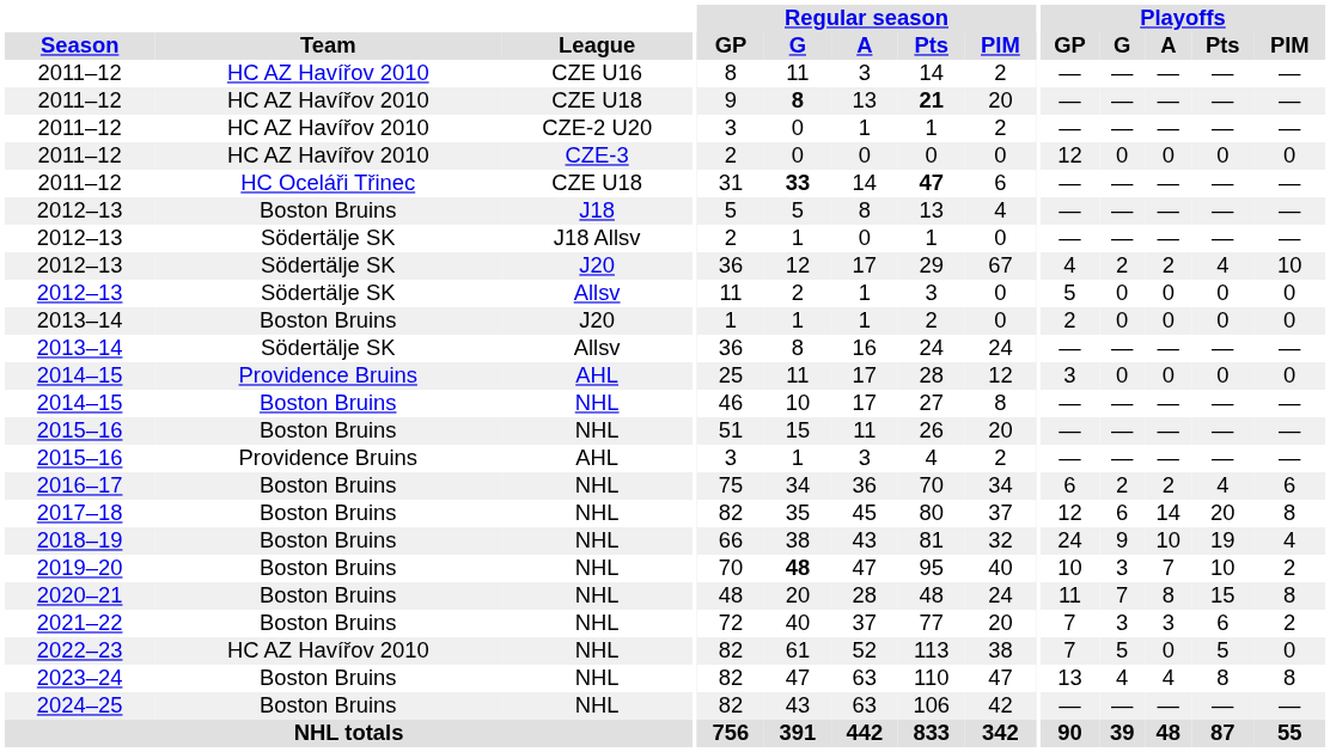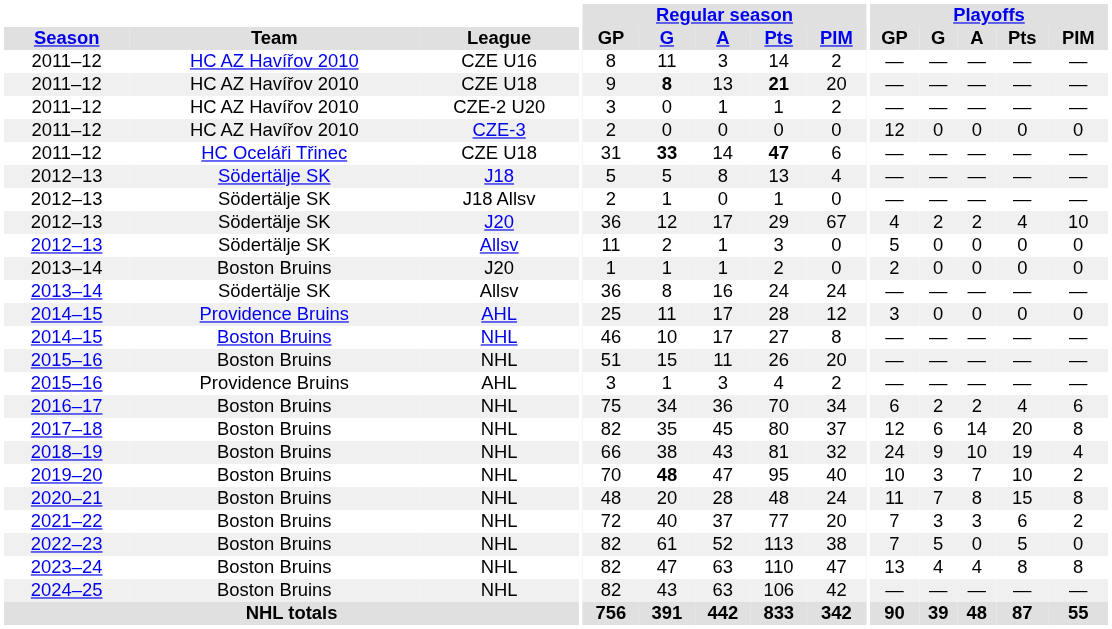 <table border="0" cellpadding="1" cellspacing="0" style="text-align:center; width:60em">
 <tr bgcolor="#e0e0e0">
 <th colspan="3" bgcolor="#ffffff"></th>
 <th rowspan="100" bgcolor="#ffffff"></th>
 <th colspan="5"><a href='#'>Regular season</a></th>
 <th rowspan="100" bgcolor="#ffffff"></th>
 <th colspan="5"><a href='#'>Playoffs</a></th>
 </tr>
 <tr bgcolor="#e0e0e0">
 <th><a href='#'>Season</a></th>
 <th>Team</th>
 <th>League</th>
 <th>GP</th>
 <th><a href='#'>G</a></th>
 <th><a href='#'>A</a></th>
 <th><a href='#'>Pts</a></th>
 <th><a href='#'>PIM</a></th>
 <th>GP</th>
 <th>G</th>
 <th>A</th>
 <th>Pts</th>
 <th>PIM</th>
 </tr>
 <tr>
 <td>2011–12</td>
 <td><a href='#'>HC AZ Havířov 2010</a></td>
 <td>CZE U16</td>
 <td>8</td>
 <td>11</td>
 <td>3</td>
 <td>14</td>
 <td>2</td>
 <td>—</td>
 <td>—</td>
 <td>—</td>
 <td>—</td>
 <td>—</td>
 </tr>
 <tr bgcolor="#f0f0f0">
 <td>2011–12</td>
 <td>HC AZ Havířov 2010</td>
 <td>CZE U18</td>
 <td>9</td>
 <td><strong>8</strong></td>
 <td>13</td>
 <td><strong>21</strong></td>
 <td>20</td>
 <td>—</td>
 <td>—</td>
 <td>—</td>
 <td>—</td>
 <td>—</td>
 </tr>
 <tr>
 <td>2011–12</td>
 <td>HC AZ Havířov 2010</td>
 <td>CZE-2 U20</td>
 <td>3</td>
 <td>0</td>
 <td>1</td>
 <td>1</td>
 <td>2</td>
 <td>—</td>
 <td>—</td>
 <td>—</td>
 <td>—</td>
 <td>—</td>
 </tr>
 <tr bgcolor="#f0f0f0">
 <td>2011–12</td>
 <td>HC AZ Havířov 2010</td>
 <td><a href='#'>CZE-3</a></td>
 <td>2</td>
 <td>0</td>
 <td>0</td>
 <td>0</td>
 <td>0</td>
 <td>12</td>
 <td>0</td>
 <td>0</td>
 <td>0</td>
 <td>0</td>
 </tr>
 <tr>
 <td>2011–12</td>
 <td><a href='#'>HC Oceláři Třinec</a></td>
 <td>CZE U18</td>
 <td>31</td>
 <td><strong>33</strong></td>
 <td>14</td>
 <td><strong>47</strong></td>
 <td>6</td>
 <td>—</td>
 <td>—</td>
 <td>—</td>
 <td>—</td>
 <td>—</td>
 </tr>
 <tr bgcolor="#f0f0f0">
 <td>2012–13</td>
-<td>Boston Bruins</td>
+<td><a href='#'>Södertälje SK</a></td>
 <td><a href='#'>J18</a></td>
 <td>5</td>
 <td>5</td>
 <td>8</td>
 <td>13</td>
 <td>4</td>
 <td>—</td>
 <td>—</td>
 <td>—</td>
 <td>—</td>
 <td>—</td>
 </tr>
 <tr>
 <td>2012–13</td>
 <td>Södertälje SK</td>
 <td>J18 Allsv</td>
 <td>2</td>
 <td>1</td>
 <td>0</td>
 <td>1</td>
 <td>0</td>
 <td>—</td>
 <td>—</td>
 <td>—</td>
 <td>—</td>
 <td>—</td>
 </tr>
 <tr bgcolor="#f0f0f0">
 <td>2012–13</td>
 <td>Södertälje SK</td>
 <td><a href='#'>J20</a></td>
 <td>36</td>
 <td>12</td>
 <td>17</td>
 <td>29</td>
 <td>67</td>
 <td>4</td>
 <td>2</td>
 <td>2</td>
 <td>4</td>
 <td>10</td>
 </tr>
 <tr>
 <td><a href='#'>2012–13</a></td>
 <td>Södertälje SK</td>
 <td><a href='#'>Allsv</a></td>
 <td>11</td>
 <td>2</td>
 <td>1</td>
 <td>3</td>
 <td>0</td>
 <td>5</td>
 <td>0</td>
 <td>0</td>
 <td>0</td>
 <td>0</td>
 </tr>
 <tr bgcolor="#f0f0f0">
 <td>2013–14</td>
 <td>Boston Bruins</td>
 <td>J20</td>
 <td>1</td>
 <td>1</td>
 <td>1</td>
 <td>2</td>
 <td>0</td>
 <td>2</td>
 <td>0</td>
 <td>0</td>
 <td>0</td>
 <td>0</td>
 </tr>
 <tr>
 <td><a href='#'>2013–14</a></td>
 <td>Södertälje SK</td>
 <td>Allsv</td>
 <td>36</td>
 <td>8</td>
 <td>16</td>
 <td>24</td>
 <td>24</td>
 <td>—</td>
 <td>—</td>
 <td>—</td>
 <td>—</td>
 <td>—</td>
 </tr>
 <tr bgcolor="#f0f0f0">
 <td><a href='#'>2014–15</a></td>
 <td><a href='#'>Providence Bruins</a></td>
 <td><a href='#'>AHL</a></td>
 <td>25</td>
 <td>11</td>
 <td>17</td>
 <td>28</td>
 <td>12</td>
 <td>3</td>
 <td>0</td>
 <td>0</td>
 <td>0</td>
 <td>0</td>
 </tr>
 <tr>
 <td><a href='#'>2014–15</a></td>
 <td><a href='#'>Boston Bruins</a></td>
 <td><a href='#'>NHL</a></td>
 <td>46</td>
 <td>10</td>
 <td>17</td>
 <td>27</td>
 <td>8</td>
 <td>—</td>
 <td>—</td>
 <td>—</td>
 <td>—</td>
 <td>—</td>
 </tr>
 <tr bgcolor="#f0f0f0">
 <td><a href='#'>2015–16</a></td>
 <td>Boston Bruins</td>
 <td>NHL</td>
 <td>51</td>
 <td>15</td>
 <td>11</td>
 <td>26</td>
 <td>20</td>
 <td>—</td>
 <td>—</td>
 <td>—</td>
 <td>—</td>
 <td>—</td>
 </tr>
 <tr>
 <td><a href='#'>2015–16</a></td>
 <td>Providence Bruins</td>
 <td>AHL</td>
 <td>3</td>
 <td>1</td>
 <td>3</td>
 <td>4</td>
 <td>2</td>
 <td>—</td>
 <td>—</td>
 <td>—</td>
 <td>—</td>
 <td>—</td>
 </tr>
 <tr bgcolor="#f0f0f0">
 <td><a href='#'>2016–17</a></td>
 <td>Boston Bruins</td>
 <td>NHL</td>
 <td>75</td>
 <td>34</td>
 <td>36</td>
 <td>70</td>
 <td>34</td>
 <td>6</td>
 <td>2</td>
 <td>2</td>
 <td>4</td>
 <td>6</td>
 </tr>
 <tr>
 <td><a href='#'>2017–18</a></td>
 <td>Boston Bruins</td>
 <td>NHL</td>
 <td>82</td>
 <td>35</td>
 <td>45</td>
 <td>80</td>
 <td>37</td>
 <td>12</td>
 <td>6</td>
 <td>14</td>
 <td>20</td>
 <td>8</td>
 </tr>
 <tr bgcolor="#f0f0f0">
 <td><a href='#'>2018–19</a></td>
 <td>Boston Bruins</td>
 <td>NHL</td>
 <td>66</td>
 <td>38</td>
 <td>43</td>
 <td>81</td>
 <td>32</td>
 <td>24</td>
 <td>9</td>
 <td>10</td>
 <td>19</td>
 <td>4</td>
 </tr>
 <tr>
 <td><a href='#'>2019–20</a></td>
 <td>Boston Bruins</td>
 <td>NHL</td>
 <td>70</td>
 <td><strong>48</strong></td>
 <td>47</td>
 <td>95</td>
 <td>40</td>
 <td>10</td>
 <td>3</td>
 <td>7</td>
 <td>10</td>
 <td>2</td>
 </tr>
 <tr bgcolor="#f0f0f0">
 <td><a href='#'>2020–21</a></td>
 <td>Boston Bruins</td>
 <td>NHL</td>
 <td>48</td>
 <td>20</td>
 <td>28</td>
 <td>48</td>
 <td>24</td>
 <td>11</td>
 <td>7</td>
 <td>8</td>
 <td>15</td>
 <td>8</td>
 </tr>
 <tr>
 <td><a href='#'>2021–22</a></td>
 <td>Boston Bruins</td>
 <td>NHL</td>
 <td>72</td>
 <td>40</td>
 <td>37</td>
 <td>77</td>
 <td>20</td>
 <td>7</td>
 <td>3</td>
 <td>3</td>
 <td>6</td>
 <td>2</td>
 </tr>
 <tr bgcolor="#f0f0f0">
 <td><a href='#'>2022–23</a></td>
-<td>HC AZ Havířov 2010</td>
+<td>Boston Bruins</td>
 <td>NHL</td>
 <td>82</td>
 <td>61</td>
 <td>52</td>
 <td>113</td>
 <td>38</td>
 <td>7</td>
 <td>5</td>
 <td>0</td>
 <td>5</td>
 <td>0</td>
 </tr>
 <tr>
 <td><a href='#'>2023–24</a></td>
 <td>Boston Bruins</td>
 <td>NHL</td>
 <td>82</td>
 <td>47</td>
 <td>63</td>
 <td>110</td>
 <td>47</td>
 <td>13</td>
 <td>4</td>
 <td>4</td>
 <td>8</td>
 <td>8</td>
 </tr>
 <tr bgcolor="#f0f0f0">
 <td><a href='#'>2024–25</a></td>
 <td>Boston Bruins</td>
 <td>NHL</td>
 <td>82</td>
 <td>43</td>
 <td>63</td>
 <td>106</td>
 <td>42</td>
 <td>—</td>
 <td>—</td>
 <td>—</td>
 <td>—</td>
 <td>—</td>
 </tr>
 <tr bgcolor="#e0e0e0">
 <th colspan="3">NHL totals</th>
 <th>756</th>
 <th>391</th>
 <th>442</th>
 <th>833</th>
 <th>342</th>
 <th>90</th>
 <th>39</th>
 <th>48</th>
 <th>87</th>
 <th>55</th>
 </tr>
 </table>
